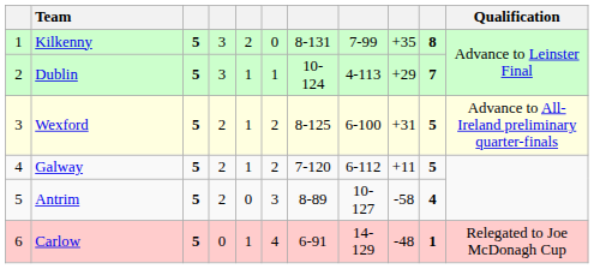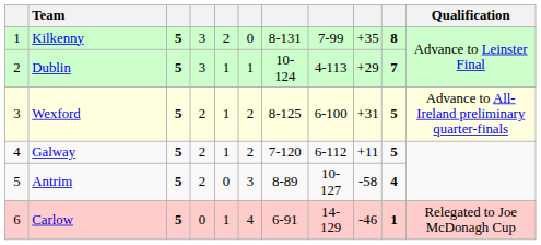 <table class="wikitable" style="text-align:center">
 <tr>
 <th width="20"></th>
 <th width="150" style="text-align:left;">Team</th>
 <th width="20"></th>
 <th width="20"></th>
 <th width="20"></th>
 <th width="20"></th>
 <th width="45"></th>
 <th width="45"></th>
 <th width="20"></th>
 <th width="20"></th>
 <th>Qualification</th>
 </tr>
 <tr style="background:#ccffcc">
 <td>1</td>
 <td style="text-align:left"> <a href='#'>Kilkenny</a></td>
 <td><strong>5</strong></td>
 <td>3</td>
 <td>2</td>
 <td>0</td>
 <td>8-131</td>
 <td>7-99</td>
 <td>+35</td>
 <td><strong>8</strong></td>
 <td rowspan="2">Advance to <a href='#'>Leinster Final</a></td>
 </tr>
 <tr style="background:#ccffcc">
 <td>2</td>
 <td style="text-align:left"> <a href='#'>Dublin</a></td>
 <td><strong>5</strong></td>
 <td>3</td>
 <td>1</td>
 <td>1</td>
 <td>10-124</td>
 <td>4-113</td>
 <td>+29</td>
 <td><strong>7</strong></td>
 </tr>
 <tr style="background:#FFFFE0">
 <td>3</td>
 <td style="text-align:left"> <a href='#'>Wexford</a></td>
 <td><strong>5</strong></td>
 <td>2</td>
 <td>1</td>
 <td>2</td>
 <td>8-125</td>
 <td>6-100</td>
 <td>+31</td>
 <td><strong>5</strong></td>
 <td>Advance to <a href='#'>All-Ireland preliminary quarter-finals</a></td>
 </tr>
 <tr>
 <td>4</td>
 <td style="text-align:left"> <a href='#'>Galway</a></td>
 <td><strong>5</strong></td>
 <td>2</td>
 <td>1</td>
 <td>2</td>
 <td>7-120</td>
 <td>6-112</td>
 <td>+11</td>
 <td><strong>5</strong></td>
 <td rowspan="2"></td>
 </tr>
 <tr>
 <td>5</td>
 <td style="text-align:left"> <a href='#'>Antrim</a></td>
 <td><strong>5</strong></td>
 <td>2</td>
 <td>0</td>
 <td>3</td>
 <td>8-89</td>
 <td>10-127</td>
 <td>-58</td>
 <td><strong>4</strong></td>
 </tr>
 <tr style="background:#ffcccc">
 <td>6</td>
 <td style="text-align:left"> <a href='#'>Carlow</a></td>
 <td><strong>5</strong></td>
 <td>0</td>
 <td>1</td>
 <td>4</td>
 <td>6-91</td>
 <td>14-129</td>
-<td>-48</td>
+<td>-46</td>
 <td><strong>1</strong></td>
 <td>Relegated to Joe McDonagh Cup</td>
 </tr>
 </table>
